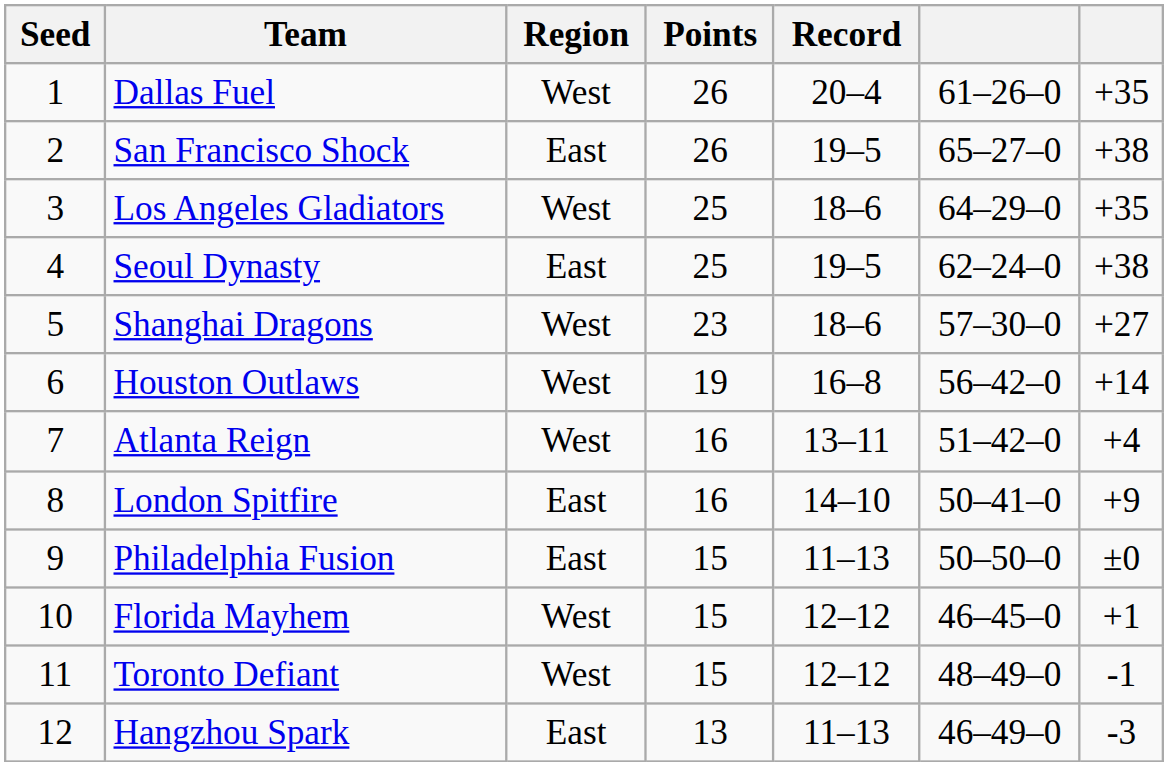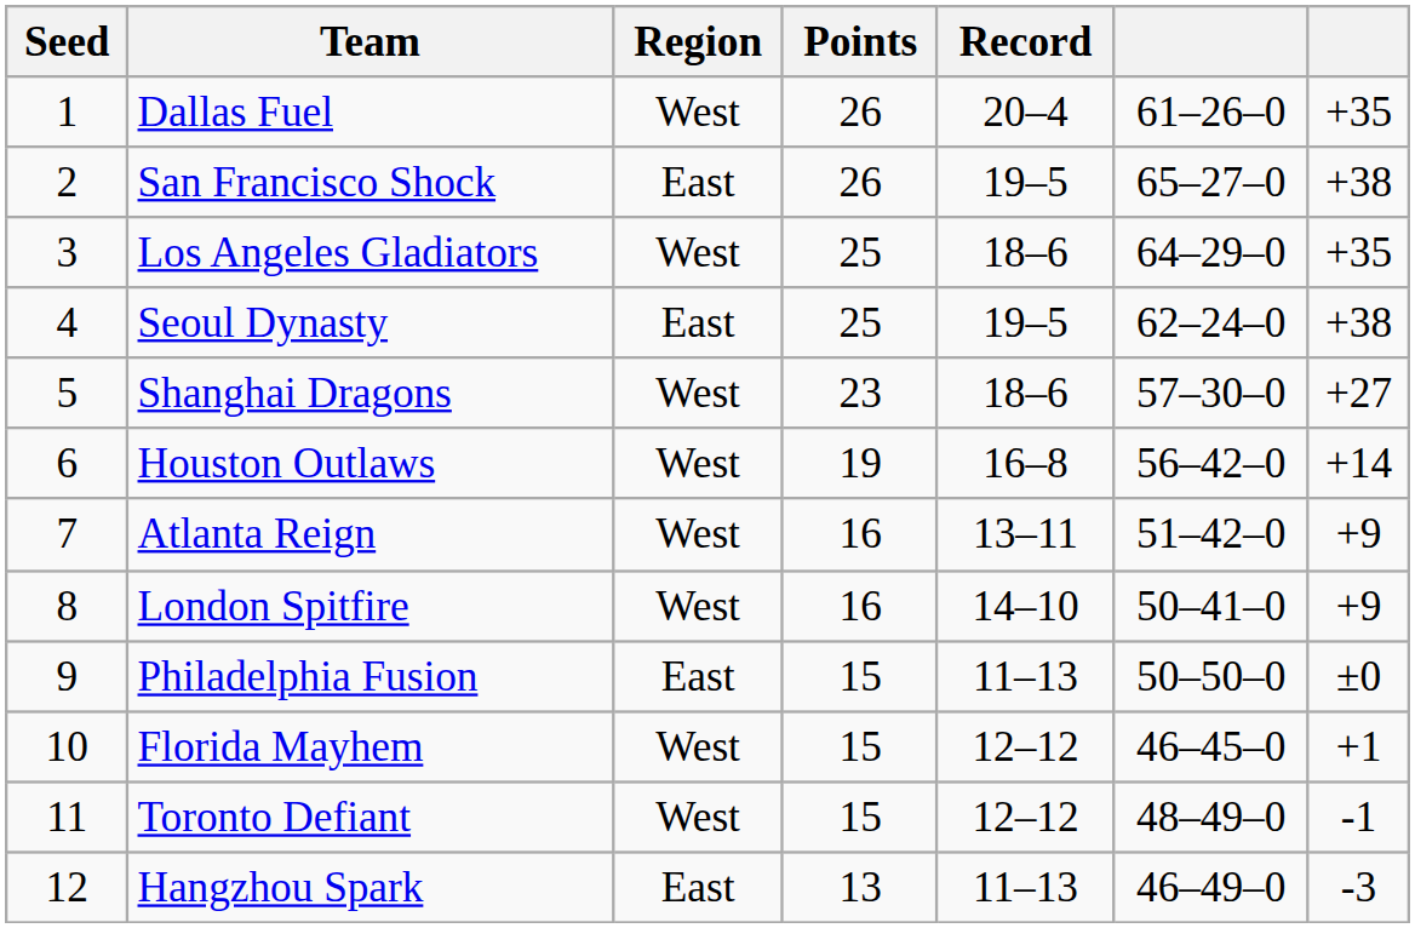 <table class="wikitable" style="font-size:95%; text-align:center; width:500px; ">
 <tr>
 <th>Seed</th>
 <th>Team</th>
 <th>Region</th>
 <th>Points</th>
 <th>Record</th>
 <th></th>
 <th></th>
 </tr>
 <tr>
 <td>1</td>
 <td align=left><a href='#'>Dallas Fuel</a></td>
 <td>West</td>
 <td>26</td>
 <td>20–4</td>
 <td>61–26–0</td>
 <td>+35</td>
 </tr>
 <tr>
 <td>2</td>
 <td align=left><a href='#'>San Francisco Shock</a></td>
 <td>East</td>
 <td>26</td>
 <td>19–5</td>
 <td>65–27–0</td>
 <td>+38</td>
 </tr>
 <tr>
 <td>3</td>
 <td align=left><a href='#'>Los Angeles Gladiators</a></td>
 <td>West</td>
 <td>25</td>
 <td>18–6</td>
 <td>64–29–0</td>
 <td>+35</td>
 </tr>
 <tr>
 <td>4</td>
 <td align=left><a href='#'>Seoul Dynasty</a></td>
 <td>East</td>
 <td>25</td>
 <td>19–5</td>
 <td>62–24–0</td>
 <td>+38</td>
 </tr>
 <tr>
 <td>5</td>
 <td align=left><a href='#'>Shanghai Dragons</a></td>
 <td>West</td>
 <td>23</td>
 <td>18–6</td>
 <td>57–30–0</td>
 <td>+27</td>
 </tr>
 <tr>
 <td>6</td>
 <td align=left><a href='#'>Houston Outlaws</a></td>
 <td>West</td>
 <td>19</td>
 <td>16–8</td>
 <td>56–42–0</td>
 <td>+14</td>
 </tr>
 <tr>
 <td>7</td>
 <td align=left><a href='#'>Atlanta Reign</a></td>
 <td>West</td>
 <td>16</td>
 <td>13–11</td>
 <td>51–42–0</td>
-<td>+4</td>
+<td>+9</td>
 </tr>
 <tr>
 <td>8</td>
 <td align=left><a href='#'>London Spitfire</a></td>
-<td>East</td>
+<td>West</td>
 <td>16</td>
 <td>14–10</td>
 <td>50–41–0</td>
 <td>+9</td>
 </tr>
 <tr>
 <td>9</td>
 <td align=left><a href='#'>Philadelphia Fusion</a></td>
 <td>East</td>
 <td>15</td>
 <td>11–13</td>
 <td>50–50–0</td>
 <td>±0</td>
 </tr>
 <tr>
 <td>10</td>
 <td align=left><a href='#'>Florida Mayhem</a></td>
 <td>West</td>
 <td>15</td>
 <td>12–12</td>
 <td>46–45–0</td>
 <td>+1</td>
 </tr>
 <tr>
 <td>11</td>
 <td align=left><a href='#'>Toronto Defiant</a></td>
 <td>West</td>
 <td>15</td>
 <td>12–12</td>
 <td>48–49–0</td>
 <td>-1</td>
 </tr>
 <tr>
 <td>12</td>
 <td align=left><a href='#'>Hangzhou Spark</a></td>
 <td>East</td>
 <td>13</td>
 <td>11–13</td>
 <td>46–49–0</td>
 <td>-3</td>
 </tr>
 </table>
